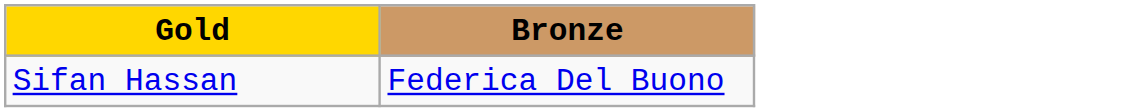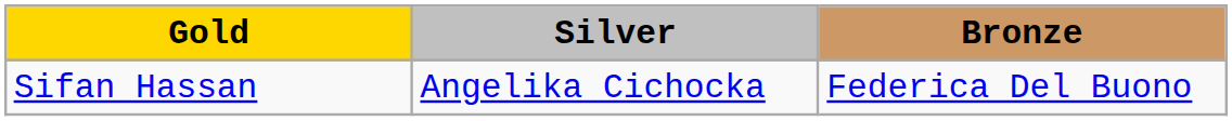 <table class="wikitable" style="text-align:left">
 <tr align="center">
 <td width=150 bgcolor=gold><strong>Gold</strong></td>
+<td width=150 bgcolor=silver><strong>Silver</strong></td>
 <td width=150 bgcolor=CC9966><strong>Bronze</strong></td>
 </tr>
 <tr>
 <td><a href='#'>Sifan Hassan</a><br><em></em></td>
+<td><a href='#'>Angelika Cichocka</a><br><em></em></td>
 <td><a href='#'>Federica Del Buono</a><br><em></em></td>
 </tr>
 </table>
